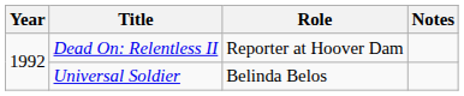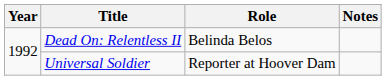 <table class="wikitable">
 <tr>
 <th>Year</th>
 <th>Title</th>
 <th>Role</th>
 <th>Notes</th>
 </tr>
 <tr>
 <td rowspan="2">1992</td>
 <td><em><a href='#'>Dead On: Relentless II</a></em></td>
-<td>Reporter at Hoover Dam</td>
+<td>Belinda Belos</td>
 <td></td>
 </tr>
 <tr>
 <td><em><a href='#'>Universal Soldier</a></em></td>
-<td>Belinda Belos</td>
+<td>Reporter at Hoover Dam</td>
 <td></td>
 </tr>
 </table>
